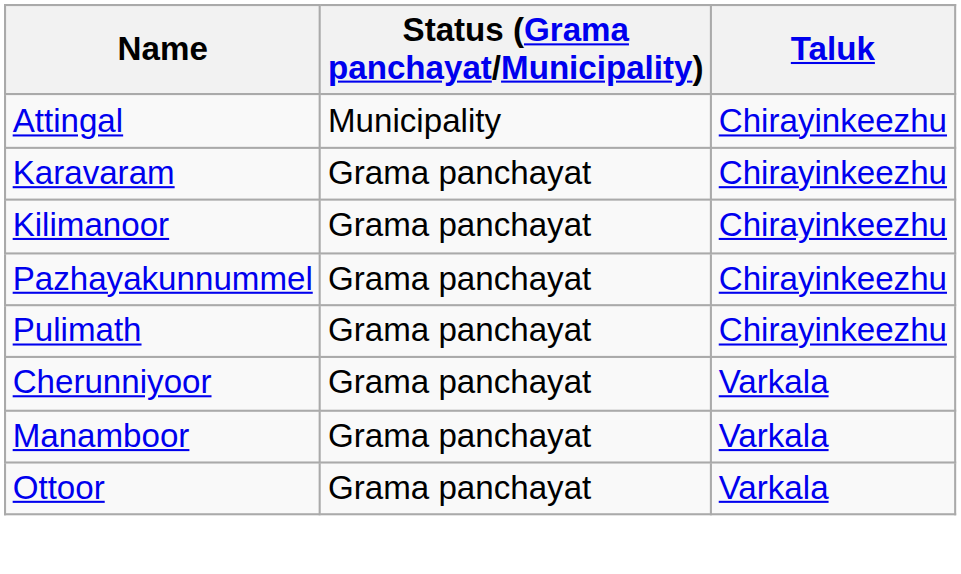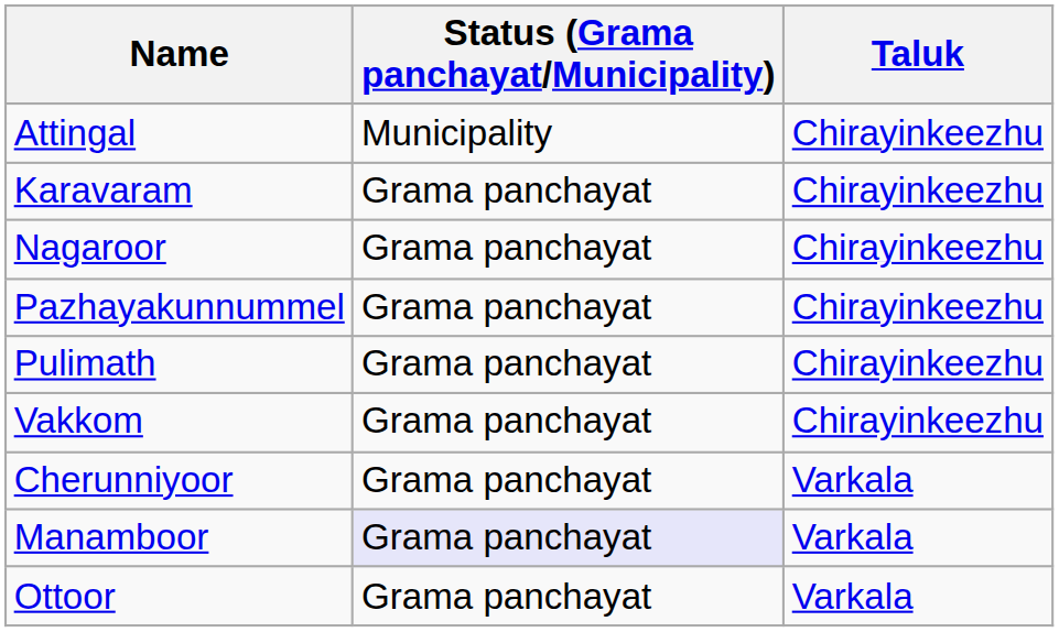 <table class="wikitable sortable static-row-numbers static-row-header-hash">
 <tr>
 <th width="100px">Name</th>
 <th width="130px">Status (<a href='#'>Grama panchayat</a>/<a href='#'>Municipality</a>)</th>
 <th width="100px"><a href='#'>Taluk</a></th>
 </tr>
 <tr>
 <td><a href='#'>Attingal</a></td>
 <td>Municipality</td>
 <td><a href='#'>Chirayinkeezhu</a></td>
 </tr>
 <tr>
 <td><a href='#'>Karavaram</a></td>
 <td>Grama panchayat</td>
 <td><a href='#'>Chirayinkeezhu</a></td>
 </tr>
 <tr>
-<td><a href='#'>Kilimanoor</a></td>
+<td><a href='#'>Nagaroor</a></td>
 <td>Grama panchayat</td>
 <td><a href='#'>Chirayinkeezhu</a></td>
 </tr>
 <tr>
 <td><a href='#'>Pazhayakunnummel</a></td>
 <td>Grama panchayat</td>
 <td><a href='#'>Chirayinkeezhu</a></td>
 </tr>
 <tr>
 <td><a href='#'>Pulimath</a></td>
 <td>Grama panchayat</td>
 <td><a href='#'>Chirayinkeezhu</a></td>
 </tr>
 <tr>
+<td><a href='#'>Vakkom</a></td>
+<td>Grama panchayat</td>
+<td><a href='#'>Chirayinkeezhu</a></td>
+</tr>
+<tr>
 <td><a href='#'>Cherunniyoor</a></td>
 <td>Grama panchayat</td>
 <td><a href='#'>Varkala</a></td>
 </tr>
 <tr>
 <td><a href='#'>Manamboor</a></td>
-<td>Grama panchayat</td>
+<td style="background: lavender;">Grama panchayat</td>
 <td><a href='#'>Varkala</a></td>
 </tr>
 <tr>
 <td><a href='#'>Ottoor</a></td>
 <td>Grama panchayat</td>
 <td><a href='#'>Varkala</a></td>
 </tr>
 </table>
